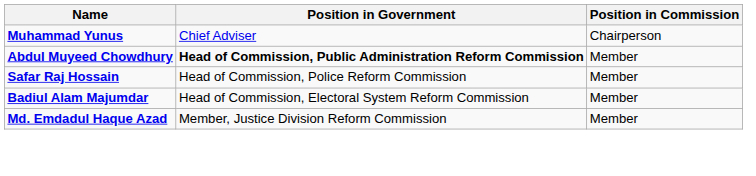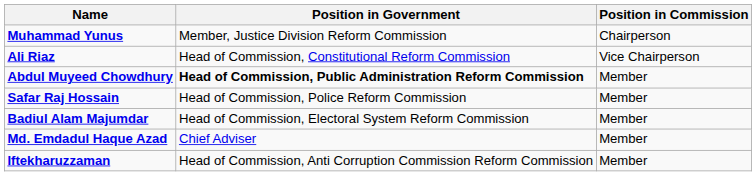 <table class="wikitable">
 <tr>
 <th>Name</th>
 <th>Position in Government</th>
 <th>Position in Commission</th>
 </tr>
 <tr>
 <td><strong><a href='#'>Muhammad Yunus</a></strong></td>
-<td><a href='#'>Chief Adviser</a></td>
+<td>Member, Justice Division Reform Commission</td>
 <td>Chairperson</td>
+</tr>
+<tr>
+<td><strong><a href='#'>Ali Riaz</a></strong></td>
+<td>Head of Commission, <a href='#'>Constitutional Reform Commission</a></td>
+<td>Vice Chairperson</td>
 </tr>
 <tr>
 <td><strong><a href='#'>Abdul Muyeed Chowdhury</a></strong></td>
 <td><strong>Head of Commission, Public Administration Reform Commission</strong></td>
 <td>Member</td>
 </tr>
 <tr>
 <td><a href='#'><strong>Safar Raj Hossain</strong></a></td>
 <td>Head of Commission, Police Reform Commission</td>
 <td>Member</td>
 </tr>
 <tr>
 <td><strong><a href='#'>Badiul Alam Majumdar</a></strong></td>
 <td>Head of Commission, Electoral System Reform Commission</td>
 <td>Member</td>
 </tr>
 <tr>
 <td><strong><a href='#'>Md. Emdadul Haque Azad</a></strong></td>
-<td>Member, Justice Division Reform Commission</td>
+<td><a href='#'>Chief Adviser</a></td>
+<td>Member</td>
+</tr>
+<tr>
+<td><strong><a href='#'>Iftekharuzzaman</a></strong></td>
+<td>Head of Commission, Anti Corruption Commission Reform Commission</td>
 <td>Member</td>
 </tr>
 </table>
